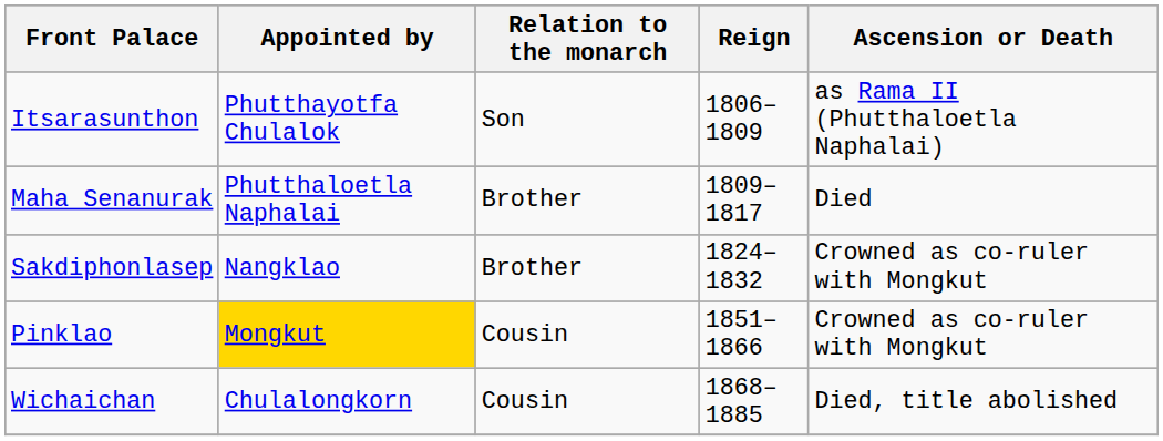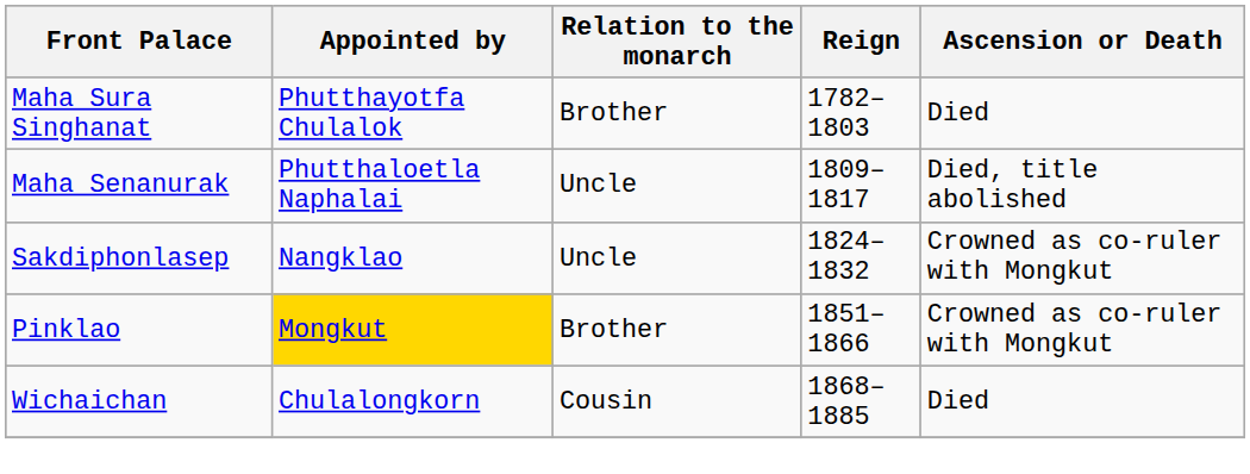 <table class="wikitable" border="1" width=100%>
 <tr>
 <th>Front Palace</th>
 <th>Appointed by</th>
 <th>Relation to the monarch</th>
 <th>Reign</th>
 <th>Ascension or Death</th>
 </tr>
 <tr>
-<td><a href='#'>Itsarasunthon</a></td>
+<td><a href='#'>Maha Sura Singhanat</a></td>
 <td><a href='#'>Phutthayotfa Chulalok</a></td>
-<td>Son</td>
-<td>1806–1809</td>
-<td>as <a href='#'>Rama II</a> (Phutthaloetla Naphalai)</td>
+<td>Brother</td>
+<td>1782–1803</td>
+<td>Died</td>
 </tr>
 <tr>
 <td><a href='#'>Maha Senanurak</a></td>
 <td><a href='#'>Phutthaloetla Naphalai</a></td>
-<td>Brother</td>
+<td>Uncle</td>
 <td>1809–1817</td>
-<td>Died</td>
+<td>Died, title abolished</td>
 </tr>
 <tr>
 <td><a href='#'>Sakdiphonlasep</a></td>
 <td><a href='#'>Nangklao</a></td>
-<td>Brother</td>
+<td>Uncle</td>
 <td>1824–1832</td>
 <td>Crowned as co-ruler with Mongkut</td>
 </tr>
 <tr>
 <td><a href='#'>Pinklao</a></td>
 <td style="background: gold;"><a href='#'>Mongkut</a></td>
-<td>Cousin</td>
+<td>Brother</td>
 <td>1851–1866</td>
 <td>Crowned as co-ruler with Mongkut</td>
 </tr>
 <tr>
 <td><a href='#'>Wichaichan</a></td>
 <td><a href='#'>Chulalongkorn</a></td>
 <td>Cousin</td>
 <td>1868–1885</td>
-<td>Died, title abolished</td>
+<td>Died</td>
 </tr>
 <tr>
 </tr>
 </table>
